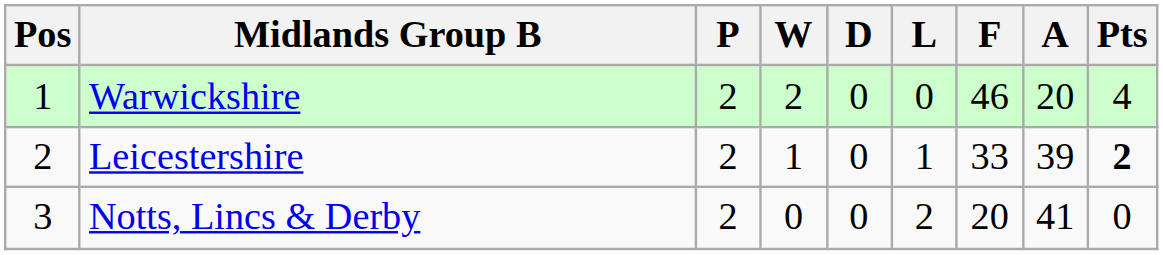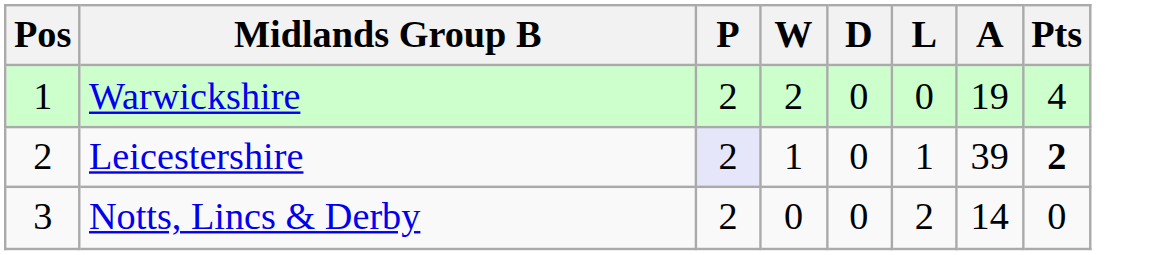 <table class="wikitable" style="font-size: 100%">
 <tr>
 <th width=20>Pos</th>
 <th width=250>Midlands Group B</th>
 <th width=20>P</th>
 <th width=20>W</th>
 <th width=20>D</th>
 <th width=20>L</th>
-<th width=20>F</th>
 <th width=20>A</th>
 <th width=20>Pts</th>
 </tr>
 <tr align=center style="background: #CCFFCC;">
 <td>1</td>
 <td align="left"><a href='#'>Warwickshire</a></td>
 <td>2</td>
 <td>2</td>
 <td>0</td>
 <td>0</td>
-<td>46</td>
-<td>20</td>
+<td>19</td>
 <td>4</td>
 </tr>
 <tr align=center>
 <td>2</td>
 <td align="left"><a href='#'>Leicestershire</a></td>
-<td>2</td>
+<td style="background: lavender;">2</td>
 <td>1</td>
 <td>0</td>
 <td>1</td>
-<td>33</td>
 <td>39</td>
 <td><strong>2</strong></td>
 </tr>
 <tr align=center>
 <td>3</td>
 <td align="left"><a href='#'>Notts, Lincs & Derby</a></td>
 <td>2</td>
 <td>0</td>
 <td>0</td>
 <td>2</td>
-<td>20</td>
-<td>41</td>
+<td>14</td>
 <td>0</td>
 </tr>
 </table>
